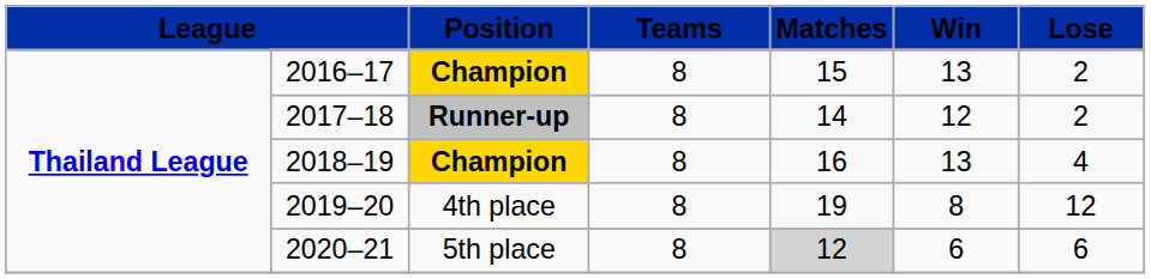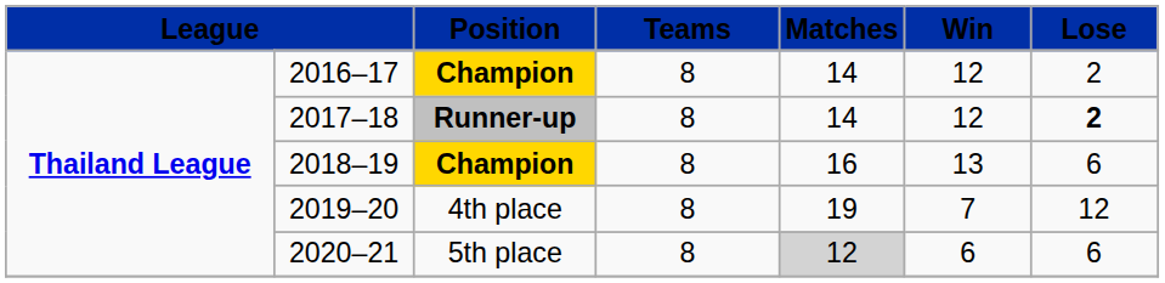 <table class="wikitable" style= "text-align:center; font-size:10pt;">
 <tr style= "background: #002FA7; font-weight:bold;">
 <td colspan="2" style="width:14em;"><span>League</span></td>
 <td style="width:6em;"><span>Position</span></td>
 <td style="width:6em;"><span>Teams</span></td>
 <td style="width:4em;"><span>Matches</span></td>
 <td style="width:4em;"><span>Win</span></td>
 <td style="width:4em;"><span>Lose</span></td>
 </tr>
 <tr>
 <td rowspan="6"><strong><a href='#'>Thailand League</a></strong></td>
 </tr>
 <tr>
 <td>2016–17</td>
 <td bgcolor="gold"><strong>Champion</strong></td>
 <td align="center">8</td>
-<td align="center">15</td>
-<td align="center">13</td>
+<td align="center">14</td>
+<td align="center">12</td>
 <td align="center">2</td>
 </tr>
 <tr>
 <td>2017–18</td>
 <td bgcolor="silver"><strong>Runner-up</strong></td>
 <td align="center">8</td>
 <td align="center">14</td>
 <td align="center">12</td>
-<td align="center">2</td>
+<td align="center"><strong>2</strong></td>
 </tr>
 <tr>
 <td>2018–19</td>
 <td bgcolor="gold"><strong>Champion</strong></td>
 <td align="center">8</td>
 <td align="center">16</td>
 <td align="center">13</td>
-<td align="center">4</td>
+<td align="center">6</td>
 </tr>
 <tr>
 <td>2019–20</td>
 <td>4th place</td>
 <td align="center">8</td>
 <td align="center">19</td>
-<td align="center">8</td>
+<td align="center">7</td>
 <td align="center">12</td>
 </tr>
 <tr>
 <td>2020–21</td>
 <td>5th place</td>
 <td align="center">8</td>
 <td align="center" style="background: lightgrey;">12</td>
 <td align="center">6</td>
 <td align="center">6</td>
 </tr>
 <tr>
 </tr>
 </table>
